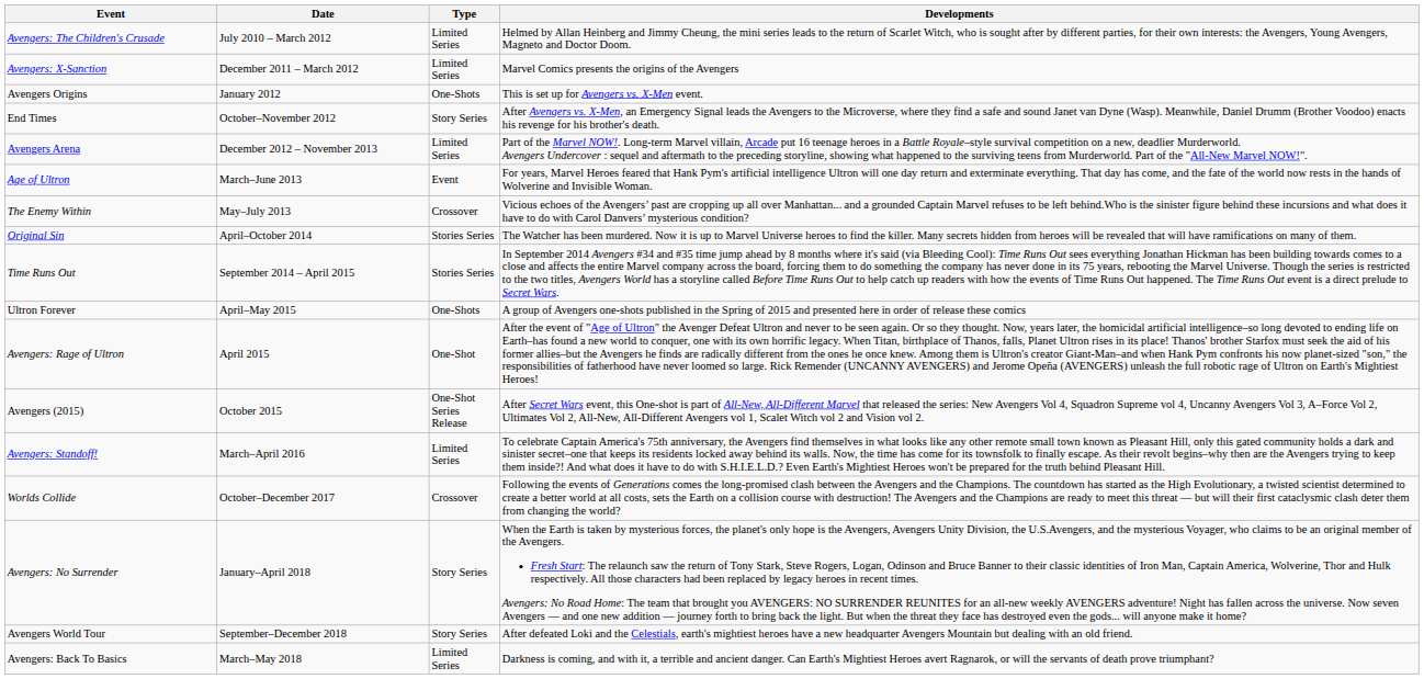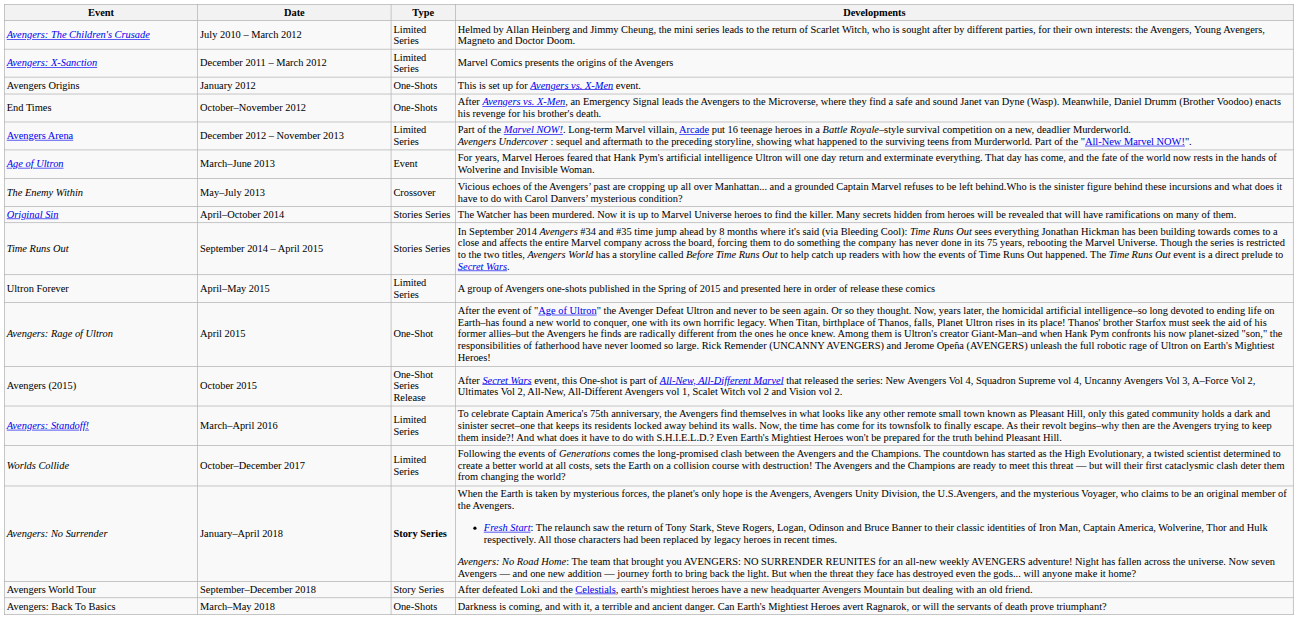 <table class="wikitable" style="width:100%;">
 <tr>
 <th width=15%>Event</th>
 <th width=15%>Date</th>
 <th width=5%>Type</th>
 <th width=70%>Developments</th>
 </tr>
 <tr>
 <td><em><a href='#'>Avengers: The Children's Crusade</a></em></td>
 <td>July 2010 – March 2012</td>
 <td>Limited Series</td>
 <td>Helmed by Allan Heinberg and Jimmy Cheung, the mini series leads to the return of Scarlet Witch, who is sought after by different parties, for their own interests: the Avengers, Young Avengers, Magneto and Doctor Doom.</td>
 </tr>
 <tr>
 <td><em><a href='#'>Avengers: X-Sanction</a></em></td>
 <td>December 2011 – March 2012</td>
 <td>Limited Series</td>
 <td>Marvel Comics presents the origins of the Avengers</td>
 </tr>
 <tr>
 <td>Avengers Origins</td>
 <td>January 2012</td>
 <td>One-Shots</td>
 <td>This is set up for <em><a href='#'>Avengers vs. X-Men</a></em> event.</td>
 </tr>
 <tr>
 <td>End Times</td>
 <td>October–November 2012</td>
-<td>Story Series</td>
+<td>One-Shots</td>
 <td>After <em><a href='#'>Avengers vs. X-Men</a></em>, an Emergency Signal leads the Avengers to the Microverse, where they find a safe and sound Janet van Dyne (Wasp). Meanwhile, Daniel Drumm (Brother Voodoo) enacts his revenge for his brother's death.</td>
 </tr>
 <tr>
 <td><a href='#'>Avengers Arena</a></td>
 <td>December 2012 – November 2013</td>
 <td>Limited Series</td>
 <td>Part of the <em><a href='#'>Marvel NOW!</a></em>. Long-term Marvel villain, <a href='#'>Arcade</a> put 16 teenage heroes in a <em>Battle Royale</em>–style survival competition on a new, deadlier Murderworld.<br><em> Avengers Undercover </em>: sequel and aftermath to the preceding storyline, showing what happened to the surviving teens from Murderworld. Part of the "<a href='#'>All-New Marvel NOW!</a>".</td>
 </tr>
 <tr>
 <td><em><a href='#'>Age of Ultron</a></em></td>
 <td>March–June 2013</td>
 <td>Event</td>
 <td>For years, Marvel Heroes feared that Hank Pym's artificial intelligence Ultron will one day return and exterminate everything. That day has come, and the fate of the world now rests in the hands of Wolverine and Invisible Woman.</td>
 </tr>
 <tr>
 <td><em>The Enemy Within</em></td>
 <td>May–July 2013</td>
 <td>Crossover</td>
 <td>Vicious echoes of the Avengers’ past are cropping up all over Manhattan... and a grounded Captain Marvel refuses to be left behind.Who is the sinister figure behind these incursions and what does it have to do with Carol Danvers’ mysterious condition?</td>
 </tr>
 <tr>
 <td><em><a href='#'>Original Sin</a></em></td>
 <td>April–October 2014</td>
 <td>Stories Series</td>
 <td>The Watcher has been murdered. Now it is up to Marvel Universe heroes to find the killer. Many secrets hidden from heroes will be revealed that will have ramifications on many of them.</td>
 </tr>
 <tr>
 <td><em>Time Runs Out</em></td>
 <td>September 2014 – April 2015</td>
 <td>Stories Series</td>
 <td>In September 2014 <em>Avengers</em> #34 and #35 time jump ahead by 8 months where it's said (via Bleeding Cool): <em>Time Runs Out</em> sees everything Jonathan Hickman has been building towards comes to a close and affects the entire Marvel company across the board, forcing them to do something the company has never done in its 75 years, rebooting the Marvel Universe.  Though the series is restricted to the two titles, <em>Avengers World</em> has a storyline called <em>Before Time Runs Out</em> to help catch up readers with how the events of Time Runs Out happened.  The <em>Time Runs Out</em> event is a direct prelude to <em><a href='#'>Secret Wars</a></em>.</td>
 </tr>
 <tr>
 <td>Ultron Forever</td>
 <td>April–May 2015</td>
-<td>One-Shots</td>
+<td>Limited Series</td>
 <td>A group of Avengers one-shots published in the Spring of 2015 and presented here in order of release these comics</td>
 </tr>
 <tr>
 <td><em>Avengers: Rage of Ultron</em></td>
 <td>April 2015</td>
 <td>One-Shot</td>
 <td>After the event of "<a href='#'>Age of Ultron</a>" the Avenger Defeat Ultron and never to be seen again. Or so they thought. Now, years later, the homicidal artificial intelligence–so long devoted to ending life on Earth–has found a new world to conquer, one with its own horrific legacy. When Titan, birthplace of Thanos, falls, Planet Ultron rises in its place! Thanos' brother Starfox must seek the aid of his former allies–but the Avengers he finds are radically different from the ones he once knew. Among them is Ultron's creator Giant-Man–and when Hank Pym confronts his now planet-sized "son," the responsibilities of fatherhood have never loomed so large. Rick Remender (UNCANNY AVENGERS) and Jerome Opeña (AVENGERS) unleash the full robotic rage of Ultron on Earth's Mightiest Heroes!</td>
 </tr>
 <tr>
 <td>Avengers (2015)</td>
 <td>October 2015</td>
 <td>One-Shot Series Release</td>
 <td>After <em><a href='#'>Secret Wars</a></em> event, this One-shot is part of <em><a href='#'>All-New, All-Different Marvel</a></em> that released the series:  New Avengers Vol 4, Squadron Supreme vol 4, Uncanny Avengers Vol 3, A–Force Vol 2, Ultimates Vol 2, All-New, All-Different Avengers vol 1, Scalet Witch vol 2 and Vision vol 2.</td>
 </tr>
 <tr>
 <td><em><a href='#'>Avengers: Standoff!</a></em></td>
 <td>March–April 2016</td>
 <td>Limited Series</td>
 <td>To celebrate Captain America's 75th anniversary, the Avengers find themselves in what looks like any other remote small town known as Pleasant Hill, only this gated community holds a dark and sinister secret–one that keeps its residents locked away behind its walls. Now, the time has come for its townsfolk to finally escape. As their revolt begins–why then are the Avengers trying to keep them inside?! And what does it have to do with S.H.I.E.L.D.? Even Earth's Mightiest Heroes won't be prepared for the truth behind Pleasant Hill.</td>
 </tr>
 <tr>
 <td><em>Worlds Collide</em></td>
 <td>October–December 2017</td>
-<td>Crossover</td>
+<td>Limited Series</td>
 <td>Following the events of <em>Generations</em> comes the long-promised clash between the Avengers and the Champions. The countdown has started as the High Evolutionary, a twisted scientist determined to create a better world at all costs, sets the Earth on a collision course with destruction! The Avengers and the Champions are ready to meet this threat — but will their first cataclysmic clash deter them from changing the world?</td>
 </tr>
 <tr>
 <td><em>Avengers: No Surrender</em></td>
 <td>January–April 2018</td>
-<td>Story Series</td>
+<td><strong>Story Series</strong></td>
 <td>When the Earth is taken by mysterious forces, the planet's only hope is the Avengers, Avengers Unity Division, the U.S.Avengers, and the mysterious Voyager, who claims to be an original member of the Avengers.<br><ul><li><em><a href='#'>Fresh Start</a></em>: The relaunch saw the return of Tony Stark, Steve Rogers, Logan, Odinson and Bruce Banner to their classic identities of Iron Man, Captain America, Wolverine, Thor and Hulk respectively. All those characters had been replaced by legacy heroes in recent times.</li></ul><em>Avengers: No Road Home</em>: The team that brought you AVENGERS: NO SURRENDER REUNITES for an all-new weekly AVENGERS adventure! Night has fallen across the universe. Now seven Avengers — and one new addition — journey forth to bring back the light. But when the threat they face has destroyed even the gods... will anyone make it home?</td>
 </tr>
 <tr>
 <td>Avengers World Tour</td>
 <td>September–December 2018</td>
 <td>Story Series</td>
 <td>After defeated Loki and the <a href='#'>Celestials</a>, earth's mightiest heroes have a new headquarter Avengers Mountain but dealing with an old friend.</td>
 </tr>
 <tr>
 <td>Avengers: Back To Basics</td>
 <td>March–May 2018</td>
-<td>Limited Series</td>
+<td>One-Shots</td>
 <td>Darkness is coming, and with it, a terrible and ancient danger. Can Earth's Mightiest Heroes avert Ragnarok, or will the servants of death prove triumphant?</td>
 </tr>
 </table>
